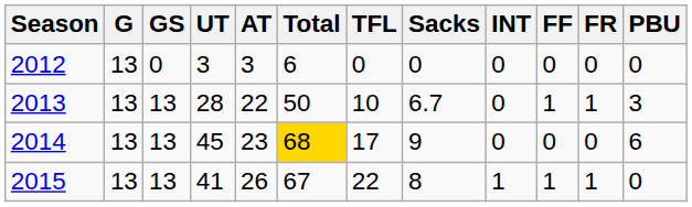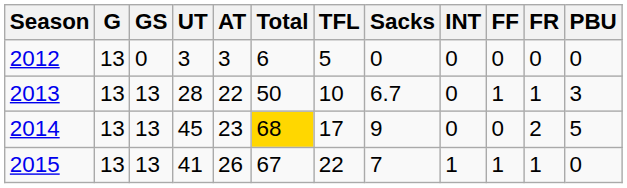 <table class="wikitable">
 <tr>
 <th>Season</th>
 <th>G</th>
 <th>GS</th>
 <th>UT</th>
 <th>AT</th>
 <th>Total</th>
 <th>TFL</th>
 <th>Sacks</th>
 <th>INT</th>
 <th>FF</th>
 <th>FR</th>
 <th>PBU</th>
 </tr>
 <tr>
 <td><a href='#'>2012</a></td>
 <td>13</td>
 <td>0</td>
 <td>3</td>
 <td>3</td>
 <td>6</td>
-<td>0</td>
+<td>5</td>
 <td>0</td>
 <td>0</td>
 <td>0</td>
 <td>0</td>
 <td>0</td>
 </tr>
 <tr>
 <td><a href='#'>2013</a></td>
 <td>13</td>
 <td>13</td>
 <td>28</td>
 <td>22</td>
 <td>50</td>
 <td>10</td>
 <td>6.7</td>
 <td>0</td>
 <td>1</td>
 <td>1</td>
 <td>3</td>
 </tr>
 <tr>
 <td><a href='#'>2014</a></td>
 <td>13</td>
 <td>13</td>
 <td>45</td>
 <td>23</td>
 <td style="background: gold;">68</td>
 <td>17</td>
 <td>9</td>
 <td>0</td>
 <td>0</td>
-<td>0</td>
-<td>6</td>
+<td>2</td>
+<td>5</td>
 </tr>
 <tr>
 <td><a href='#'>2015</a></td>
 <td>13</td>
 <td>13</td>
 <td>41</td>
 <td>26</td>
 <td>67</td>
 <td>22</td>
-<td>8</td>
+<td>7</td>
 <td>1</td>
 <td>1</td>
 <td>1</td>
 <td>0</td>
 </tr>
 </table>
